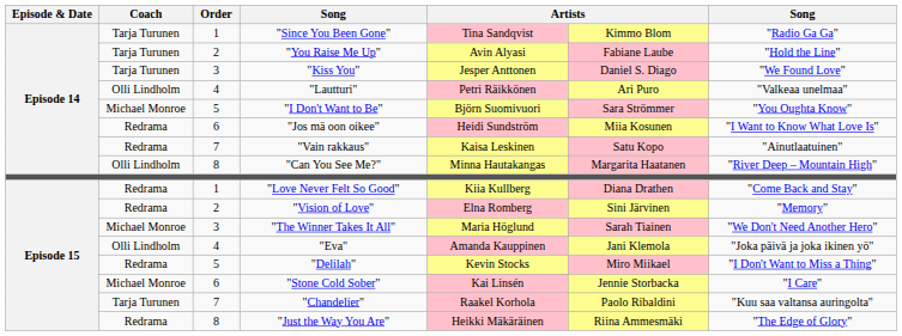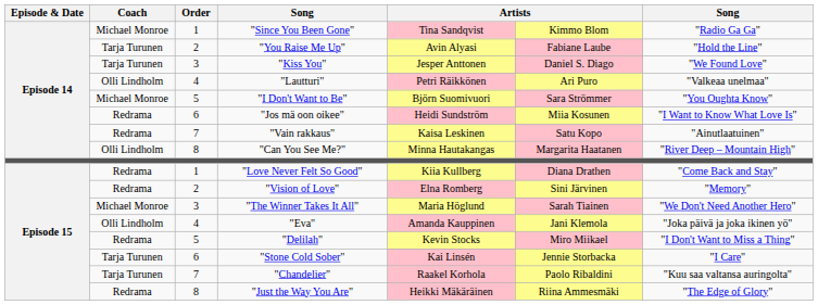 <table class="wikitable" style="text-align: center; width:95%;">
 <tr>
 <th style="width:10%;">Episode & Date</th>
 <th style="width:10%;">Coach</th>
 <th style="width:05%;">Order</th>
 <th style="width:20%;">Song</th>
 <th colspan=2 style="width:30%;">Artists</th>
 <th style="width:20%;">Song</th>
 </tr>
 <tr>
 <th rowspan=8>Episode 14<br></th>
-<td>Tarja Turunen</td>
+<td>Michael Monroe</td>
 <td>1</td>
 <td>"<a href='#'>Since You Been Gone</a>"</td>
 <td style="width:15%; background:pink;">Tina Sandqvist</td>
 <td style="width:15%; background:#fdfc8f;">Kimmo Blom</td>
 <td>"<a href='#'>Radio Ga Ga</a>"</td>
 </tr>
 <tr>
 <td>Tarja Turunen</td>
 <td>2</td>
 <td>"<a href='#'>You Raise Me Up</a>"</td>
 <td style="background:#fdfc8f;">Avin Alyasi</td>
 <td style="background:pink;">Fabiane Laube</td>
 <td>"<a href='#'>Hold the Line</a>"</td>
 </tr>
 <tr>
 <td>Tarja Turunen</td>
 <td>3</td>
 <td>"<a href='#'>Kiss You</a>"</td>
 <td style="background:#fdfc8f;">Jesper Anttonen</td>
 <td style="background:pink;">Daniel S. Diago</td>
 <td>"<a href='#'>We Found Love</a>"</td>
 </tr>
 <tr>
 <td>Olli Lindholm</td>
 <td>4</td>
 <td>"Lautturi"</td>
 <td style="background:pink;">Petri Räikkönen</td>
 <td style="background:#fdfc8f;">Ari Puro</td>
 <td>"Valkeaa unelmaa"</td>
 </tr>
 <tr>
 <td>Michael Monroe</td>
 <td>5</td>
 <td>"<a href='#'>I Don't Want to Be</a>"</td>
 <td style="background:#fdfc8f;">Björn Suomivuori</td>
 <td style="background:pink;">Sara Strömmer</td>
 <td>"<a href='#'>You Oughta Know</a>"</td>
 </tr>
 <tr>
 <td>Redrama</td>
 <td>6</td>
 <td>"Jos mä oon oikee"</td>
 <td style="background:pink;">Heidi Sundström</td>
 <td style="width:15%; background:#fdfc8f;">Miia Kosunen</td>
 <td>"<a href='#'>I Want to Know What Love Is</a>"</td>
 </tr>
 <tr>
 <td>Redrama</td>
 <td>7</td>
 <td>"Vain rakkaus"</td>
 <td style="background:#fdfc8f;">Kaisa Leskinen</td>
 <td style="background:pink;">Satu Kopo</td>
 <td>"Ainutlaatuinen"</td>
 </tr>
 <tr>
 <td>Olli Lindholm</td>
 <td>8</td>
 <td>"Can You See Me?"</td>
 <td style="background:#fdfc8f;">Minna Hautakangas</td>
 <td style="background:pink;">Margarita Haatanen</td>
 <td>"<a href='#'>River Deep – Mountain High</a>"</td>
 </tr>
 <tr>
 <td colspan=8 style="background:#555;"></td>
 </tr>
 <tr>
 <th rowspan=8>Episode 15<br></th>
 <td>Redrama</td>
 <td>1</td>
 <td>"<a href='#'>Love Never Felt So Good</a>"</td>
 <td style="width:15%; background:#fdfc8f;">Kiia Kullberg</td>
 <td style="width:15%; background:pink;">Diana Drathen</td>
 <td>"<a href='#'>Come Back and Stay</a>"</td>
 </tr>
 <tr>
 <td>Redrama</td>
 <td>2</td>
 <td>"<a href='#'>Vision of Love</a>"</td>
 <td style="width:15%; background:pink;">Elna Romberg</td>
 <td style="width:15%; background:#fdfc8f;">Sini Järvinen</td>
 <td>"<a href='#'>Memory</a>"</td>
 </tr>
 <tr>
 <td>Michael Monroe</td>
 <td>3</td>
 <td>"<a href='#'>The Winner Takes It All</a>"</td>
 <td style="width:15%; background:#fdfc8f;">Maria Höglund</td>
 <td style="width:15%; background:pink;">Sarah Tiainen</td>
 <td>"<a href='#'>We Don't Need Another Hero</a>"</td>
 </tr>
 <tr>
 <td>Olli Lindholm</td>
 <td>4</td>
 <td>"Eva"</td>
 <td style="width:15%; background:pink;">Amanda Kauppinen</td>
 <td style="width:15%; background:#fdfc8f;">Jani Klemola</td>
 <td>"Joka päivä ja joka ikinen yö"</td>
 </tr>
 <tr>
 <td>Redrama</td>
 <td>5</td>
 <td>"<a href='#'>Delilah</a>"</td>
 <td style="width:15%; background:#fdfc8f;">Kevin Stocks</td>
 <td style="width:15%; background:pink;">Miro Miikael</td>
 <td>"<a href='#'>I Don't Want to Miss a Thing</a>"</td>
 </tr>
 <tr>
-<td>Michael Monroe</td>
+<td>Tarja Turunen</td>
 <td>6</td>
 <td>"<a href='#'>Stone Cold Sober</a>"</td>
 <td style="width:15%; background:pink;">Kai Linsén</td>
 <td style="width:15%; background:#fdfc8f;">Jennie Storbacka</td>
 <td>"<a href='#'>I Care</a>"</td>
 </tr>
 <tr>
 <td>Tarja Turunen</td>
 <td>7</td>
 <td>"<a href='#'>Chandelier</a>"</td>
 <td style="width:15%; background:pink;">Raakel Korhola</td>
 <td style="background:#fdfc8f;">Paolo Ribaldini</td>
 <td>"Kuu saa valtansa auringolta"</td>
 </tr>
 <tr>
 <td>Redrama</td>
 <td>8</td>
 <td>"<a href='#'>Just the Way You Are</a>"</td>
 <td style="width:15%; background:pink;">Heikki Mäkäräinen</td>
 <td style="width:15%; background:#fdfc8f;">Riina Ammesmäki</td>
 <td>"<a href='#'>The Edge of Glory</a>"</td>
 </tr>
 </table>
